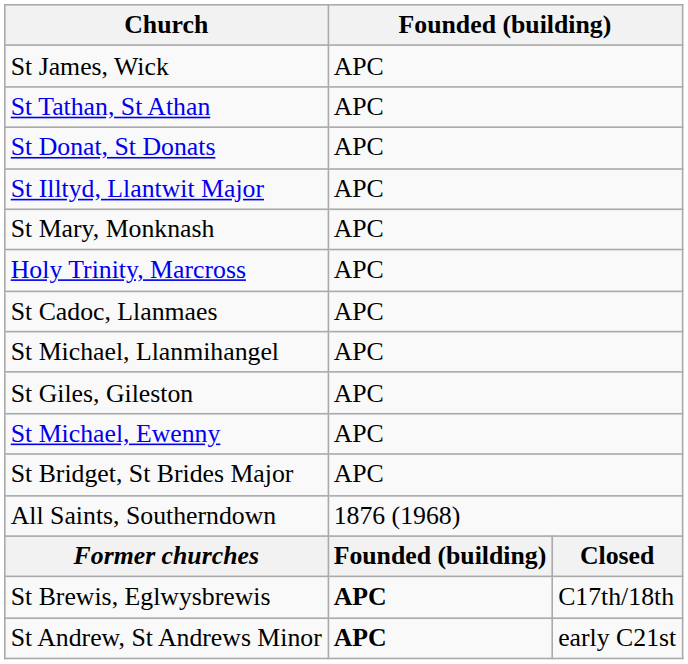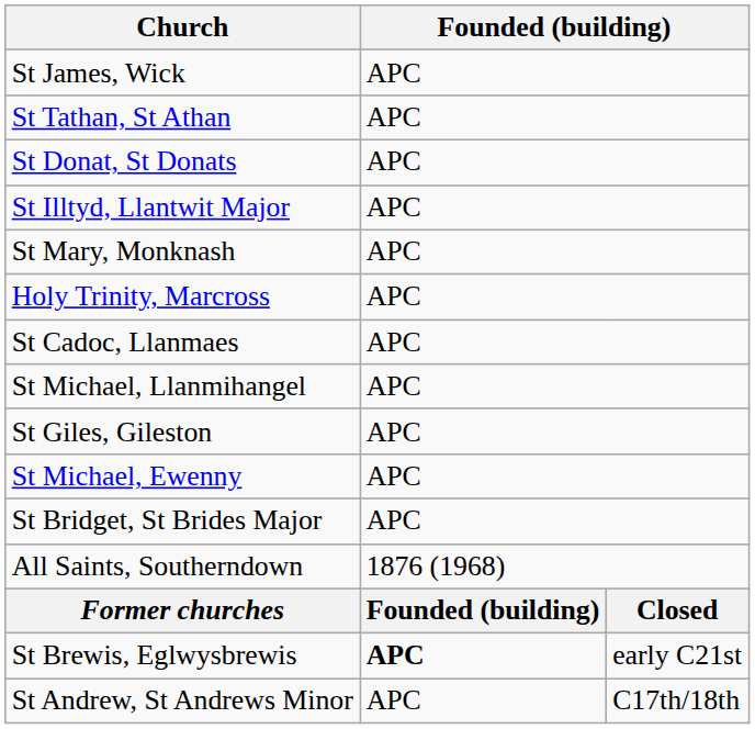 <table class="wikitable">
 <tr>
 <th>Church</th>
 <th colspan="2">Founded (building)</th>
 </tr>
 <tr>
 <td>St James, Wick</td>
 <td colspan="2">APC</td>
 </tr>
 <tr>
 <td><a href='#'>St Tathan, St Athan</a></td>
 <td colspan="2">APC</td>
 </tr>
 <tr>
 <td><a href='#'>St Donat, St Donats</a></td>
 <td colspan="2">APC</td>
 </tr>
 <tr>
 <td><a href='#'>St Illtyd, Llantwit Major</a></td>
 <td colspan="2">APC</td>
 </tr>
 <tr>
 <td>St Mary, Monknash</td>
 <td colspan="2">APC</td>
 </tr>
 <tr>
 <td><a href='#'>Holy Trinity, Marcross</a></td>
 <td colspan="2">APC</td>
 </tr>
 <tr>
 <td>St Cadoc, Llanmaes</td>
 <td colspan="2">APC</td>
 </tr>
 <tr>
 <td>St Michael, Llanmihangel</td>
 <td colspan="2">APC</td>
 </tr>
 <tr>
 <td>St Giles, Gileston</td>
 <td colspan="2">APC</td>
 </tr>
 <tr>
 <td><a href='#'>St Michael, Ewenny</a></td>
 <td colspan="2">APC</td>
 </tr>
 <tr>
 <td>St Bridget, St Brides Major</td>
 <td colspan="2">APC</td>
 </tr>
 <tr>
 <td>All Saints, Southerndown</td>
 <td colspan="2">1876 (1968)</td>
 </tr>
 <tr>
 <th><em>Former churches</em></th>
 <th>Founded (building)</th>
 <th>Closed</th>
 </tr>
 <tr>
 <td>St Brewis, Eglwysbrewis</td>
 <td><strong>APC</strong></td>
-<td>C17th/18th</td>
+<td>early C21st</td>
 </tr>
 <tr>
 <td>St Andrew, St Andrews Minor</td>
-<td><strong>APC</strong></td>
-<td>early C21st</td>
+<td>APC</td>
+<td>C17th/18th</td>
 </tr>
 </table>
